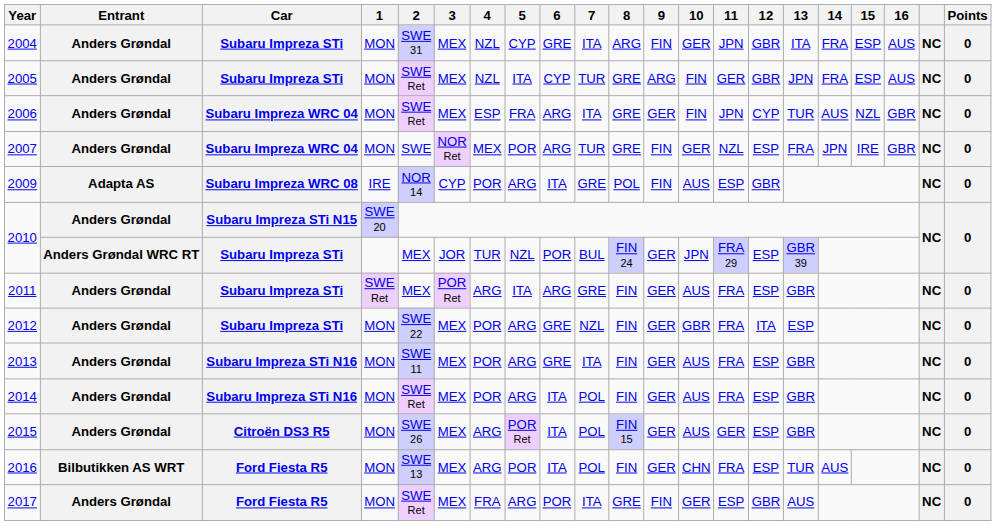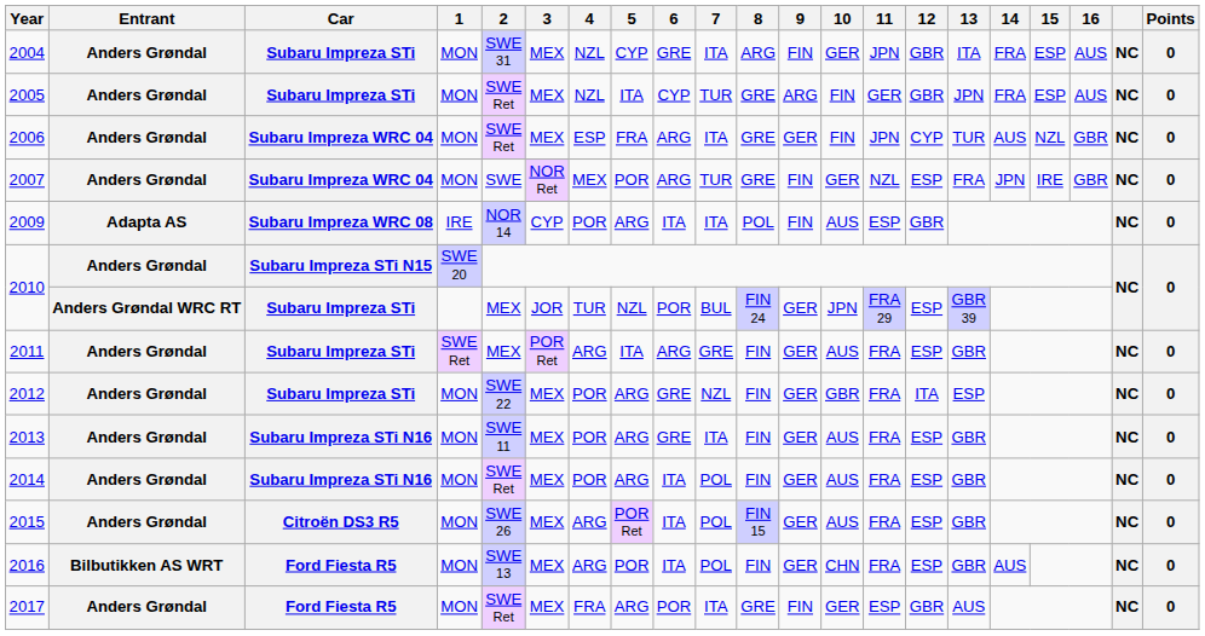 <table class="wikitable" border="1" style="text-align:center; font-size:85%;">
 <tr>
 <th>Year</th>
 <th>Entrant</th>
 <th>Car</th>
 <th>1</th>
 <th>2</th>
 <th>3</th>
 <th>4</th>
 <th>5</th>
 <th>6</th>
 <th>7</th>
 <th>8</th>
 <th>9</th>
 <th>10</th>
 <th>11</th>
 <th>12</th>
 <th>13</th>
 <th>14</th>
 <th>15</th>
 <th>16</th>
 <th></th>
 <th>Points</th>
 </tr>
 <tr>
 <td><a href='#'>2004</a></td>
 <th nowrap>Anders Grøndal</th>
 <th nowrap><a href='#'>Subaru Impreza STi</a></th>
 <td><a href='#'>MON</a></td>
 <td style="background:#CFCFFF;"><a href='#'>SWE</a><br><small>31</small></td>
 <td><a href='#'>MEX</a></td>
 <td><a href='#'>NZL</a></td>
 <td><a href='#'>CYP</a></td>
 <td><a href='#'>GRE</a></td>
 <td><a href='#'>ITA</a></td>
 <td><a href='#'>ARG</a></td>
 <td><a href='#'>FIN</a></td>
 <td><a href='#'>GER</a></td>
 <td><a href='#'>JPN</a></td>
 <td><a href='#'>GBR</a></td>
 <td><a href='#'>ITA</a></td>
 <td><a href='#'>FRA</a></td>
 <td><a href='#'>ESP</a></td>
 <td><a href='#'>AUS</a></td>
 <th>NC</th>
 <th>0</th>
 </tr>
 <tr>
 <td><a href='#'>2005</a></td>
 <th nowrap>Anders Grøndal</th>
 <th nowrap><a href='#'>Subaru Impreza STi</a></th>
 <td><a href='#'>MON</a></td>
 <td style="background:#EFCFFF;"><a href='#'>SWE</a><br><small>Ret</small></td>
 <td><a href='#'>MEX</a></td>
 <td><a href='#'>NZL</a></td>
 <td><a href='#'>ITA</a></td>
 <td><a href='#'>CYP</a></td>
 <td><a href='#'>TUR</a></td>
 <td><a href='#'>GRE</a></td>
 <td><a href='#'>ARG</a></td>
 <td><a href='#'>FIN</a></td>
 <td><a href='#'>GER</a></td>
 <td><a href='#'>GBR</a></td>
 <td><a href='#'>JPN</a></td>
 <td><a href='#'>FRA</a></td>
 <td><a href='#'>ESP</a></td>
 <td><a href='#'>AUS</a></td>
 <th>NC</th>
 <th>0</th>
 </tr>
 <tr>
 <td><a href='#'>2006</a></td>
 <th nowrap>Anders Grøndal</th>
 <th nowrap><a href='#'>Subaru Impreza WRC 04</a></th>
 <td><a href='#'>MON</a></td>
 <td style="background:#EFCFFF;"><a href='#'>SWE</a><br><small>Ret</small></td>
 <td><a href='#'>MEX</a></td>
 <td><a href='#'>ESP</a></td>
 <td><a href='#'>FRA</a></td>
 <td><a href='#'>ARG</a></td>
 <td><a href='#'>ITA</a></td>
 <td><a href='#'>GRE</a></td>
 <td><a href='#'>GER</a></td>
 <td><a href='#'>FIN</a></td>
 <td><a href='#'>JPN</a></td>
 <td><a href='#'>CYP</a></td>
 <td><a href='#'>TUR</a></td>
 <td><a href='#'>AUS</a></td>
 <td><a href='#'>NZL</a></td>
 <td><a href='#'>GBR</a></td>
 <th>NC</th>
 <th>0</th>
 </tr>
 <tr>
 <td><a href='#'>2007</a></td>
 <th nowrap>Anders Grøndal</th>
 <th nowrap><a href='#'>Subaru Impreza WRC 04</a></th>
 <td><a href='#'>MON</a></td>
 <td><a href='#'>SWE</a></td>
 <td style="background:#EFCFFF;"><a href='#'>NOR</a><br><small>Ret</small></td>
 <td><a href='#'>MEX</a></td>
 <td><a href='#'>POR</a></td>
 <td><a href='#'>ARG</a></td>
 <td><a href='#'>TUR</a></td>
 <td><a href='#'>GRE</a></td>
 <td><a href='#'>FIN</a></td>
 <td><a href='#'>GER</a></td>
 <td><a href='#'>NZL</a></td>
 <td><a href='#'>ESP</a></td>
 <td><a href='#'>FRA</a></td>
 <td><a href='#'>JPN</a></td>
 <td><a href='#'>IRE</a></td>
 <td><a href='#'>GBR</a></td>
 <th>NC</th>
 <th>0</th>
 </tr>
 <tr>
 <td><a href='#'>2009</a></td>
 <th nowrap>Adapta AS</th>
 <th nowrap><a href='#'>Subaru Impreza WRC 08</a></th>
 <td><a href='#'>IRE</a></td>
 <td style="background:#CFCFFF;"><a href='#'>NOR</a><br><small>14</small></td>
 <td><a href='#'>CYP</a></td>
 <td><a href='#'>POR</a></td>
 <td><a href='#'>ARG</a></td>
 <td><a href='#'>ITA</a></td>
-<td><a href='#'>GRE</a></td>
+<td><a href='#'>ITA</a></td>
 <td><a href='#'>POL</a></td>
 <td><a href='#'>FIN</a></td>
 <td><a href='#'>AUS</a></td>
 <td><a href='#'>ESP</a></td>
 <td><a href='#'>GBR</a></td>
 <td colspan=4></td>
 <th>NC</th>
 <th>0</th>
 </tr>
 <tr>
 <td rowspan=2><a href='#'>2010</a></td>
 <th nowrap>Anders Grøndal</th>
 <th nowrap><a href='#'>Subaru Impreza STi N15</a></th>
 <td style="background:#CFCFFF;"><a href='#'>SWE</a><br><small>20</small></td>
 <td colspan=15></td>
 <th rowspan=2>NC</th>
 <th rowspan=2>0</th>
 </tr>
 <tr>
 <th nowrap>Anders Grøndal WRC RT</th>
 <th nowrap><a href='#'>Subaru Impreza STi</a></th>
 <td></td>
 <td><a href='#'>MEX</a></td>
 <td><a href='#'>JOR</a></td>
 <td><a href='#'>TUR</a></td>
 <td><a href='#'>NZL</a></td>
 <td><a href='#'>POR</a></td>
 <td><a href='#'>BUL</a></td>
 <td style="background:#CFCFFF;"><a href='#'>FIN</a><br><small>24</small></td>
 <td><a href='#'>GER</a></td>
 <td><a href='#'>JPN</a></td>
 <td style="background:#CFCFFF;"><a href='#'>FRA</a><br><small>29</small></td>
 <td><a href='#'>ESP</a></td>
 <td style="background:#CFCFFF;"><a href='#'>GBR</a><br><small>39</small></td>
 <td colspan=3></td>
 </tr>
 <tr>
 <td><a href='#'>2011</a></td>
 <th nowrap>Anders Grøndal</th>
 <th nowrap><a href='#'>Subaru Impreza STi</a></th>
 <td style="background:#EFCFFF;"><a href='#'>SWE</a><br><small>Ret</small></td>
 <td><a href='#'>MEX</a></td>
 <td style="background:#EFCFFF;"><a href='#'>POR</a><br><small>Ret</small></td>
 <td><a href='#'>ARG</a></td>
 <td><a href='#'>ITA</a></td>
 <td><a href='#'>ARG</a></td>
 <td><a href='#'>GRE</a></td>
 <td><a href='#'>FIN</a></td>
 <td><a href='#'>GER</a></td>
 <td><a href='#'>AUS</a></td>
 <td><a href='#'>FRA</a></td>
 <td><a href='#'>ESP</a></td>
 <td><a href='#'>GBR</a></td>
 <td colspan=3></td>
 <th>NC</th>
 <th>0</th>
 </tr>
 <tr>
 <td><a href='#'>2012</a></td>
 <th nowrap>Anders Grøndal</th>
 <th nowrap><a href='#'>Subaru Impreza STi</a></th>
 <td><a href='#'>MON</a></td>
 <td style="background:#CFCFFF;"><a href='#'>SWE</a><br><small>22</small></td>
 <td><a href='#'>MEX</a></td>
 <td><a href='#'>POR</a></td>
 <td><a href='#'>ARG</a></td>
 <td><a href='#'>GRE</a></td>
 <td><a href='#'>NZL</a></td>
 <td><a href='#'>FIN</a></td>
 <td><a href='#'>GER</a></td>
 <td><a href='#'>GBR</a></td>
 <td><a href='#'>FRA</a></td>
 <td><a href='#'>ITA</a></td>
 <td><a href='#'>ESP</a></td>
 <td colspan=3></td>
 <th>NC</th>
 <th>0</th>
 </tr>
 <tr>
 <td><a href='#'>2013</a></td>
 <th nowrap>Anders Grøndal</th>
 <th nowrap><a href='#'>Subaru Impreza STi N16</a></th>
 <td><a href='#'>MON</a></td>
 <td style="background:#CFCFFF;"><a href='#'>SWE</a><br><small>11</small></td>
 <td><a href='#'>MEX</a></td>
 <td><a href='#'>POR</a></td>
 <td><a href='#'>ARG</a></td>
 <td><a href='#'>GRE</a></td>
 <td><a href='#'>ITA</a></td>
 <td><a href='#'>FIN</a></td>
 <td><a href='#'>GER</a></td>
 <td><a href='#'>AUS</a></td>
 <td><a href='#'>FRA</a></td>
 <td><a href='#'>ESP</a></td>
 <td><a href='#'>GBR</a></td>
 <td colspan=3></td>
 <th>NC</th>
 <th>0</th>
 </tr>
 <tr>
 <td><a href='#'>2014</a></td>
 <th nowrap>Anders Grøndal</th>
 <th nowrap><a href='#'>Subaru Impreza STi N16</a></th>
 <td><a href='#'>MON</a></td>
 <td style="background:#EFCFFF;"><a href='#'>SWE</a><br><small>Ret</small></td>
 <td><a href='#'>MEX</a></td>
 <td><a href='#'>POR</a></td>
 <td><a href='#'>ARG</a></td>
 <td><a href='#'>ITA</a></td>
 <td><a href='#'>POL</a></td>
 <td><a href='#'>FIN</a></td>
 <td><a href='#'>GER</a></td>
 <td><a href='#'>AUS</a></td>
 <td><a href='#'>FRA</a></td>
 <td><a href='#'>ESP</a></td>
 <td><a href='#'>GBR</a></td>
 <td colspan=3></td>
 <th>NC</th>
 <th>0</th>
 </tr>
 <tr>
 <td><a href='#'>2015</a></td>
 <th nowrap>Anders Grøndal</th>
 <th nowrap><a href='#'>Citroën DS3 R5</a></th>
 <td><a href='#'>MON</a></td>
 <td style="background:#CFCFFF;"><a href='#'>SWE</a><br><small>26</small></td>
 <td><a href='#'>MEX</a></td>
 <td><a href='#'>ARG</a></td>
 <td style="background:#EFCFFF;"><a href='#'>POR</a><br><small>Ret</small></td>
 <td><a href='#'>ITA</a></td>
 <td><a href='#'>POL</a></td>
 <td style="background:#CFCFFF;"><a href='#'>FIN</a><br><small>15</small></td>
 <td><a href='#'>GER</a></td>
 <td><a href='#'>AUS</a></td>
-<td><a href='#'>GER</a></td>
+<td><a href='#'>FRA</a></td>
 <td><a href='#'>ESP</a></td>
 <td><a href='#'>GBR</a></td>
 <td colspan=3></td>
 <th>NC</th>
 <th>0</th>
 </tr>
 <tr>
 <td><a href='#'>2016</a></td>
 <th nowrap>Bilbutikken AS WRT</th>
 <th nowrap><a href='#'>Ford Fiesta R5</a></th>
 <td><a href='#'>MON</a></td>
 <td style="background:#CFCFFF;"><a href='#'>SWE</a><br><small>13</small></td>
 <td><a href='#'>MEX</a></td>
 <td><a href='#'>ARG</a></td>
 <td><a href='#'>POR</a></td>
 <td><a href='#'>ITA</a></td>
 <td><a href='#'>POL</a></td>
 <td><a href='#'>FIN</a></td>
 <td><a href='#'>GER</a></td>
 <td><a href='#'>CHN</a></td>
 <td><a href='#'>FRA</a></td>
 <td><a href='#'>ESP</a></td>
-<td><a href='#'>TUR</a></td>
+<td><a href='#'>GBR</a></td>
 <td><a href='#'>AUS</a></td>
 <td colspan=2></td>
 <th>NC</th>
 <th>0</th>
 </tr>
 <tr>
 <td><a href='#'>2017</a></td>
 <th nowrap>Anders Grøndal</th>
 <th nowrap><a href='#'>Ford Fiesta R5</a></th>
 <td><a href='#'>MON</a></td>
 <td style="background:#EFCFFF;"><a href='#'>SWE</a><br><small>Ret</small></td>
 <td><a href='#'>MEX</a></td>
 <td><a href='#'>FRA</a></td>
 <td><a href='#'>ARG</a></td>
 <td><a href='#'>POR</a></td>
 <td><a href='#'>ITA</a></td>
 <td><a href='#'>GRE</a></td>
 <td><a href='#'>FIN</a></td>
 <td><a href='#'>GER</a></td>
 <td><a href='#'>ESP</a></td>
 <td><a href='#'>GBR</a></td>
 <td><a href='#'>AUS</a></td>
 <td colspan=3></td>
 <th>NC</th>
 <th>0</th>
 </tr>
 </table>
